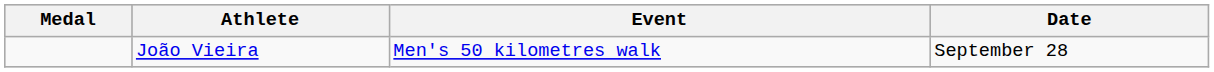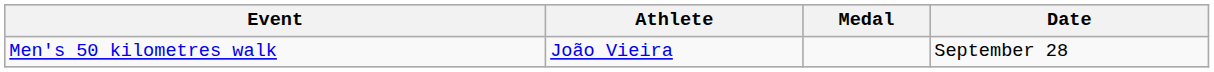 <table class="wikitable" style="font-size:90%" width=60%>
 <tr>
+<th>Event</th>
+<th>Athlete</th>
 <th>Medal</th>
-<th>Athlete</th>
-<th>Event</th>
 <th>Date</th>
 </tr>
 <tr>
+<td><a href='#'>Men's 50 kilometres walk</a></td>
+<td><a href='#'>João Vieira</a></td>
 <td></td>
-<td><a href='#'>João Vieira</a></td>
-<td><a href='#'>Men's 50 kilometres walk</a></td>
 <td>September 28</td>
 </tr>
 </table>
